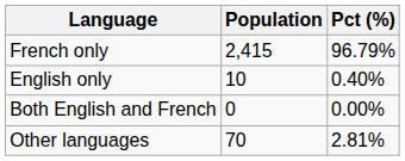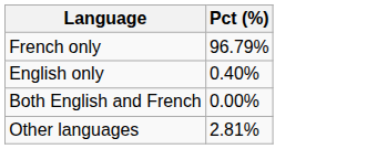 <table class="wikitable">
 <tr>
 <th>Language</th>
-<th>Population</th>
 <th>Pct (%)</th>
 </tr>
 <tr>
 <td>French only</td>
-<td>2,415</td>
 <td>96.79%</td>
 </tr>
 <tr>
 <td>English only</td>
-<td>10</td>
 <td>0.40%</td>
 </tr>
 <tr>
 <td>Both English and French</td>
-<td>0</td>
 <td>0.00%</td>
 </tr>
 <tr>
 <td>Other languages</td>
-<td>70</td>
 <td>2.81%</td>
 </tr>
 </table>
